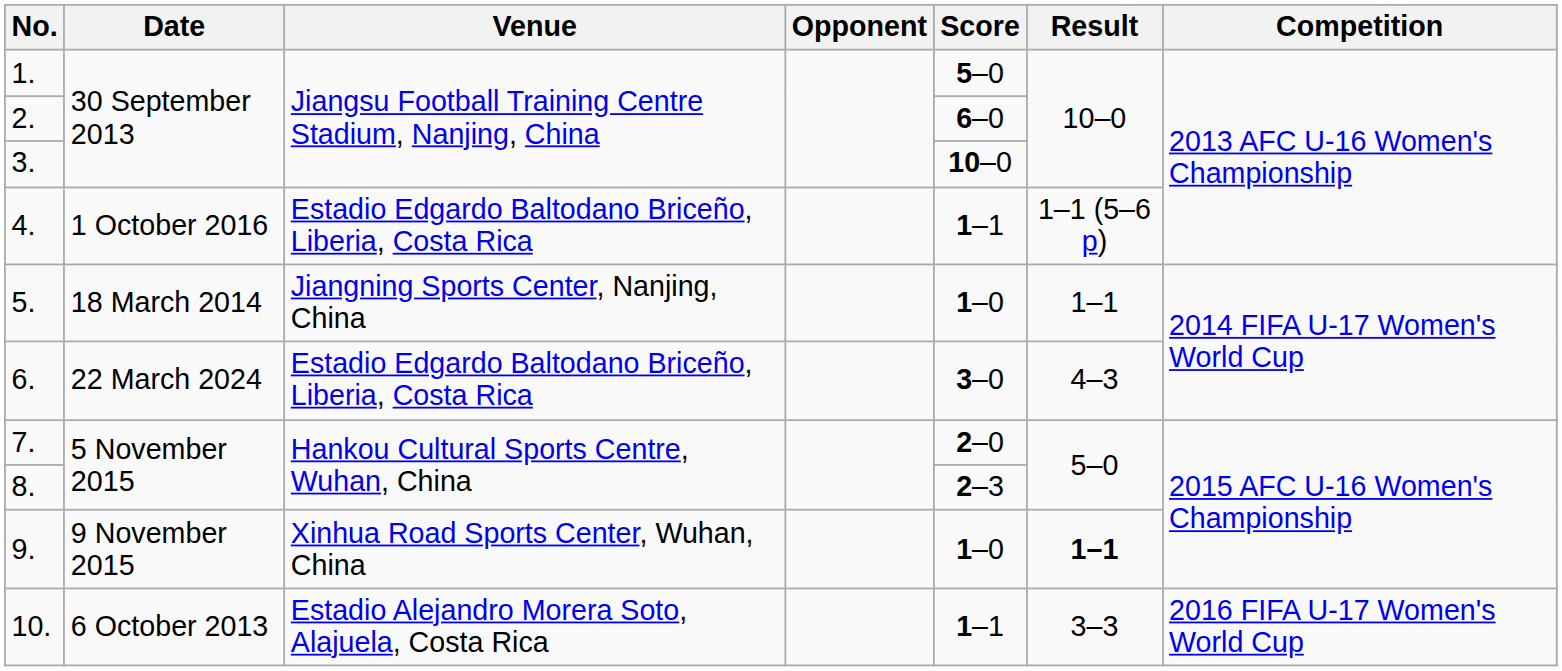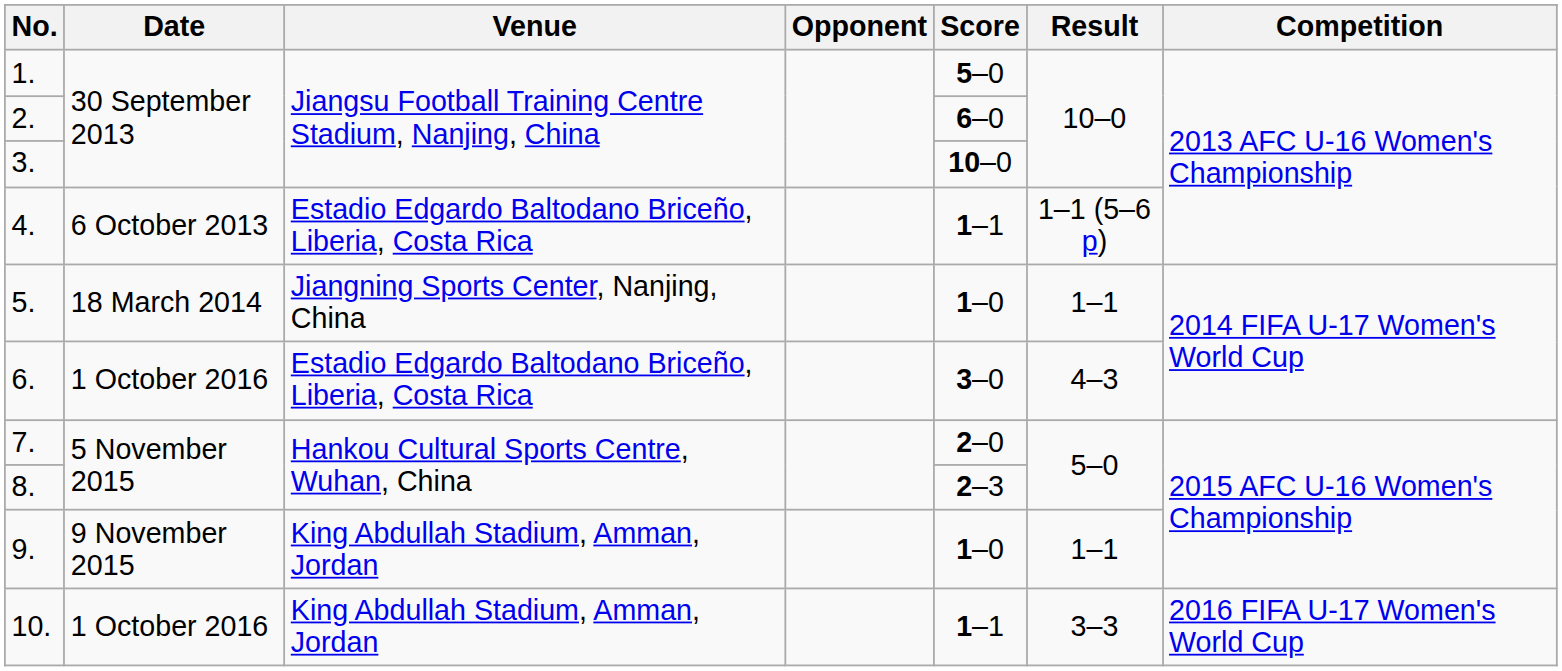 <table class="wikitable">
 <tr>
 <th>No.</th>
 <th>Date</th>
 <th>Venue</th>
 <th>Opponent</th>
 <th>Score</th>
 <th>Result</th>
 <th>Competition</th>
 </tr>
 <tr>
 <td>1.</td>
 <td rowspan=3>30 September 2013</td>
 <td rowspan=3><a href='#'>Jiangsu Football Training Centre Stadium</a>, <a href='#'>Nanjing</a>, <a href='#'>China</a></td>
 <td rowspan=3></td>
 <td align=center><strong>5</strong>–0</td>
 <td rowspan=3 align=center>10–0</td>
 <td rowspan=4><a href='#'>2013 AFC U-16 Women's Championship</a></td>
 </tr>
 <tr>
 <td>2.</td>
 <td align=center><strong>6</strong>–0</td>
 </tr>
 <tr>
 <td>3.</td>
 <td align=center><strong>10</strong>–0</td>
 </tr>
 <tr>
 <td>4.</td>
-<td>1 October 2016</td>
+<td>6 October 2013</td>
 <td><a href='#'>Estadio Edgardo Baltodano Briceño</a>, <a href='#'>Liberia</a>, <a href='#'>Costa Rica</a></td>
 <td></td>
 <td align=center><strong>1</strong>–1</td>
 <td align=center>1–1  (5–6 <a href='#'>p</a>)</td>
 </tr>
 <tr>
 <td>5.</td>
 <td>18 March 2014</td>
 <td><a href='#'>Jiangning Sports Center</a>, Nanjing, China</td>
 <td></td>
 <td align=center><strong>1</strong>–0</td>
 <td align=center>1–1</td>
 <td rowspan=2><a href='#'>2014 FIFA U-17 Women's World Cup</a></td>
 </tr>
 <tr>
 <td>6.</td>
-<td>22 March 2024</td>
+<td>1 October 2016</td>
 <td><a href='#'>Estadio Edgardo Baltodano Briceño</a>, <a href='#'>Liberia</a>, <a href='#'>Costa Rica</a></td>
 <td></td>
 <td align=center><strong>3</strong>–0</td>
 <td align=center>4–3</td>
 </tr>
 <tr>
 <td>7.</td>
 <td rowspan=2>5 November 2015</td>
 <td rowspan=2><a href='#'>Hankou Cultural Sports Centre</a>, <a href='#'>Wuhan</a>, China</td>
 <td rowspan=2></td>
 <td align=center><strong>2</strong>–0</td>
 <td rowspan=2 align=center>5–0</td>
 <td rowspan=3><a href='#'>2015 AFC U-16 Women's Championship</a></td>
 </tr>
 <tr>
 <td>8.</td>
 <td align=center><strong>2</strong>–3</td>
 </tr>
 <tr>
 <td>9.</td>
 <td>9 November 2015</td>
-<td><a href='#'>Xinhua Road Sports Center</a>, Wuhan, China</td>
+<td><a href='#'>King Abdullah Stadium</a>, <a href='#'>Amman</a>, <a href='#'>Jordan</a></td>
 <td></td>
 <td align=center><strong>1</strong>–0</td>
-<td align=center><strong>1–1</strong></td>
+<td align=center>1–1</td>
 </tr>
 <tr>
 <td>10.</td>
-<td>6 October 2013</td>
-<td><a href='#'>Estadio Alejandro Morera Soto</a>, <a href='#'>Alajuela</a>, Costa Rica</td>
+<td>1 October 2016</td>
+<td><a href='#'>King Abdullah Stadium</a>, <a href='#'>Amman</a>, <a href='#'>Jordan</a></td>
 <td></td>
 <td align=center><strong>1</strong>–1</td>
 <td align=center>3–3</td>
 <td><a href='#'>2016 FIFA U-17 Women's World Cup</a></td>
 </tr>
 </table>
